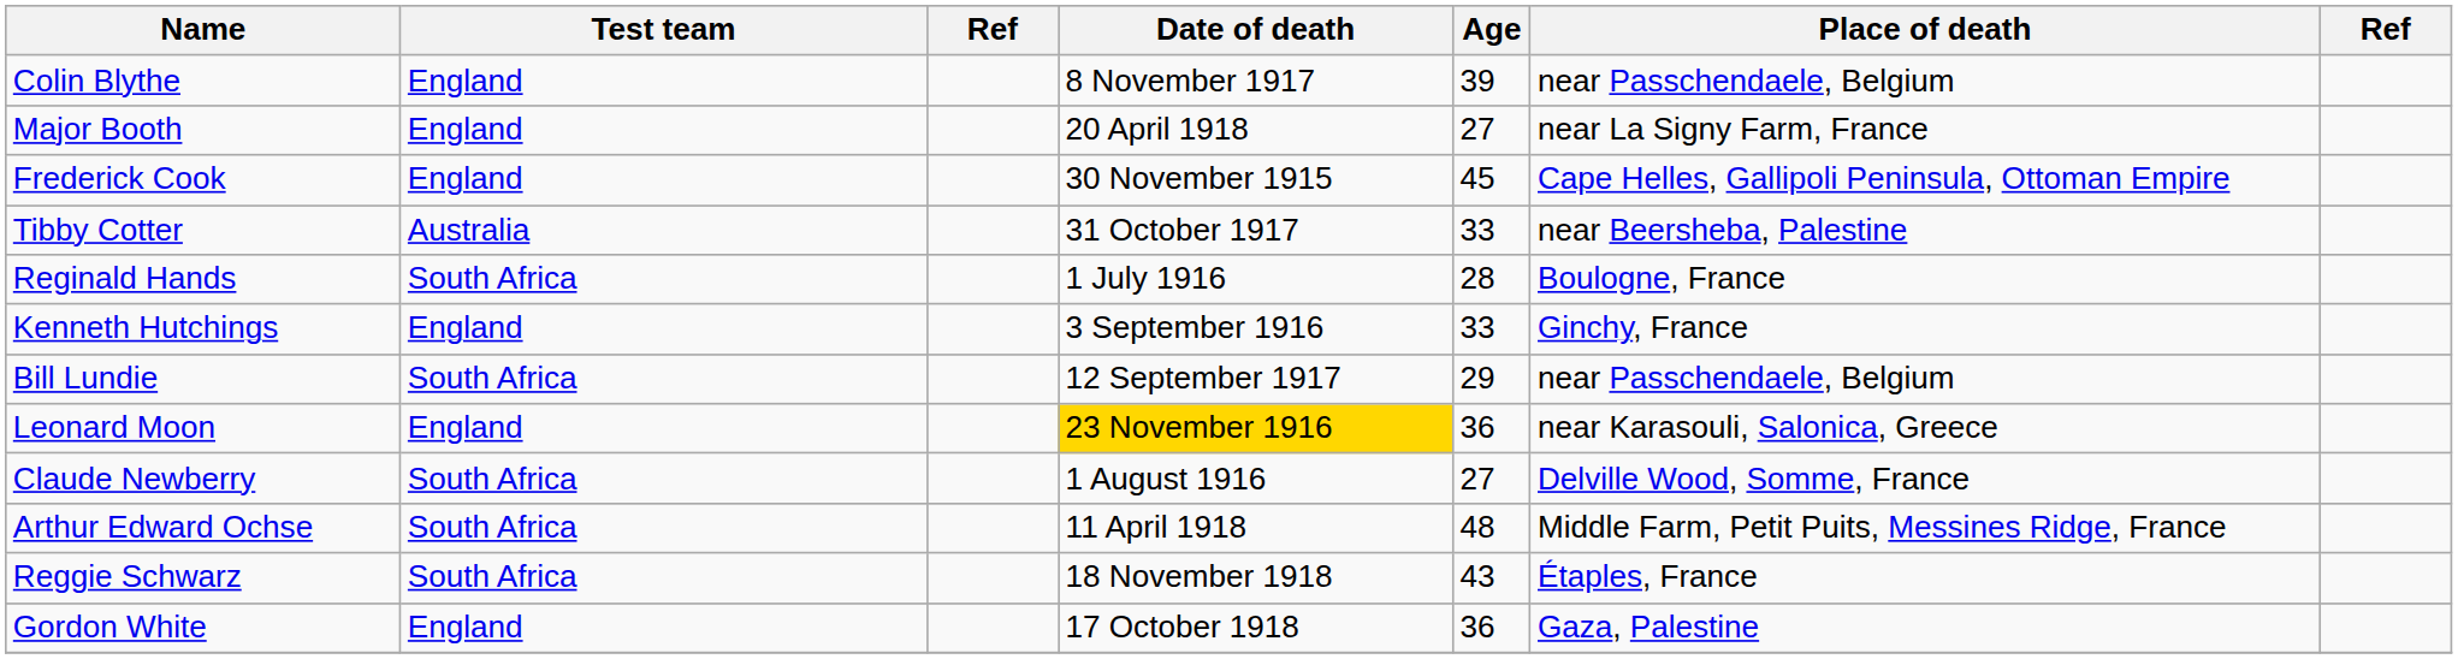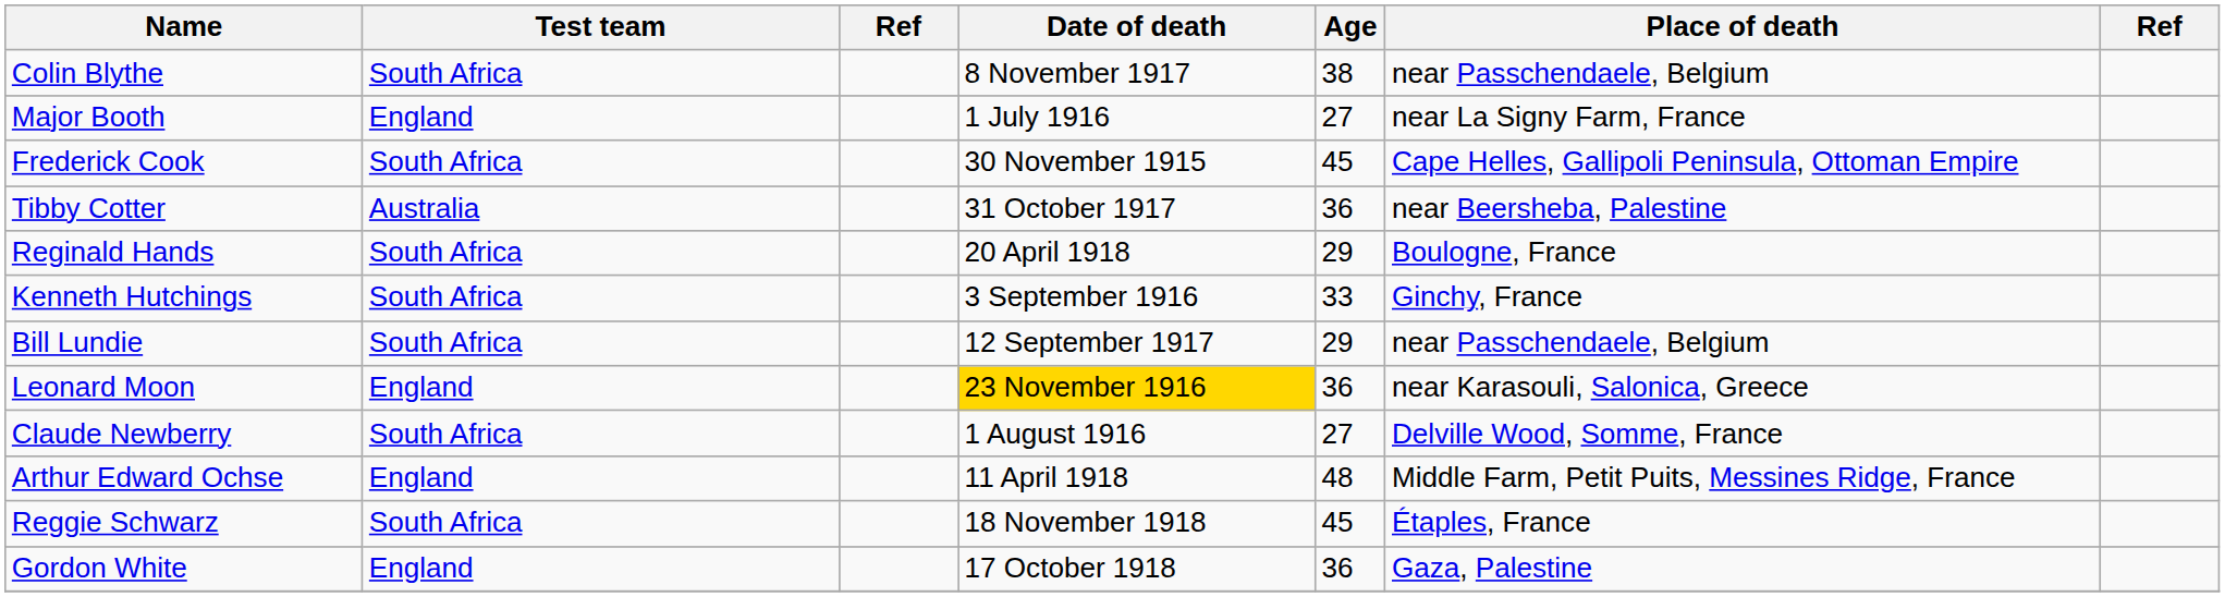 <table class="wikitable sortable">
 <tr>
 <th width=15%>Name</th>
 <th width=20%>Test team</th>
 <th width=5%>Ref</th>
 <th width=15%>Date of death</th>
 <th width=2%>Age</th>
 <th width=30%>Place of death</th>
 <th width=5%>Ref</th>
 </tr>
 <tr>
 <td><a href='#'>Colin Blythe</a></td>
-<td><a href='#'>England</a></td>
+<td><a href='#'>South Africa</a></td>
 <td></td>
 <td>8 November 1917</td>
-<td>39</td>
+<td>38</td>
 <td>near <a href='#'>Passchendaele</a>, Belgium</td>
 <td></td>
 </tr>
 <tr>
 <td><a href='#'>Major Booth</a></td>
 <td><a href='#'>England</a></td>
 <td></td>
-<td>20 April 1918</td>
+<td>1 July 1916</td>
 <td>27</td>
 <td>near La Signy Farm, France</td>
 <td></td>
 </tr>
 <tr>
 <td><a href='#'>Frederick Cook</a></td>
-<td><a href='#'>England</a></td>
+<td><a href='#'>South Africa</a></td>
 <td></td>
 <td>30 November 1915</td>
 <td>45</td>
 <td><a href='#'>Cape Helles</a>, <a href='#'>Gallipoli Peninsula</a>, <a href='#'>Ottoman Empire</a></td>
 <td></td>
 </tr>
 <tr>
 <td><a href='#'>Tibby Cotter</a></td>
 <td><a href='#'>Australia</a></td>
 <td></td>
 <td>31 October 1917</td>
-<td>33</td>
+<td>36</td>
 <td>near <a href='#'>Beersheba</a>, <a href='#'>Palestine</a></td>
 <td></td>
 </tr>
 <tr>
 <td><a href='#'>Reginald Hands</a></td>
 <td><a href='#'>South Africa</a></td>
 <td></td>
-<td>1 July 1916</td>
-<td>28</td>
+<td>20 April 1918</td>
+<td>29</td>
 <td><a href='#'>Boulogne</a>, France</td>
 <td></td>
 </tr>
 <tr>
 <td><a href='#'>Kenneth Hutchings</a></td>
-<td><a href='#'>England</a></td>
+<td><a href='#'>South Africa</a></td>
 <td></td>
 <td>3 September 1916</td>
 <td>33</td>
 <td><a href='#'>Ginchy</a>, France</td>
 <td></td>
 </tr>
 <tr>
 <td><a href='#'>Bill Lundie</a></td>
 <td><a href='#'>South Africa</a></td>
 <td></td>
 <td>12 September 1917</td>
 <td>29</td>
 <td>near <a href='#'>Passchendaele</a>, Belgium</td>
 <td></td>
 </tr>
 <tr>
 <td><a href='#'>Leonard Moon</a></td>
 <td><a href='#'>England</a></td>
 <td></td>
 <td style="background: gold;">23 November 1916</td>
 <td>36</td>
 <td>near Karasouli, <a href='#'>Salonica</a>, Greece</td>
 <td></td>
 </tr>
 <tr>
 <td><a href='#'>Claude Newberry</a></td>
 <td><a href='#'>South Africa</a></td>
 <td></td>
 <td>1 August 1916</td>
 <td>27</td>
 <td><a href='#'>Delville Wood</a>, <a href='#'>Somme</a>, France</td>
 <td></td>
 </tr>
 <tr>
 <td><a href='#'>Arthur Edward Ochse</a></td>
-<td><a href='#'>South Africa</a></td>
+<td><a href='#'>England</a></td>
 <td></td>
 <td>11 April 1918</td>
 <td>48</td>
 <td>Middle Farm, Petit Puits, <a href='#'>Messines Ridge</a>, France</td>
 <td></td>
 </tr>
 <tr>
 <td><a href='#'>Reggie Schwarz</a></td>
 <td><a href='#'>South Africa</a></td>
 <td></td>
 <td>18 November 1918</td>
-<td>43</td>
+<td>45</td>
 <td><a href='#'>Étaples</a>, France</td>
 <td></td>
 </tr>
 <tr>
 <td><a href='#'>Gordon White</a></td>
 <td><a href='#'>England</a></td>
 <td></td>
 <td>17 October 1918</td>
 <td>36</td>
 <td><a href='#'>Gaza</a>, <a href='#'>Palestine</a></td>
 <td></td>
 </tr>
 <tr>
 </tr>
 </table>
